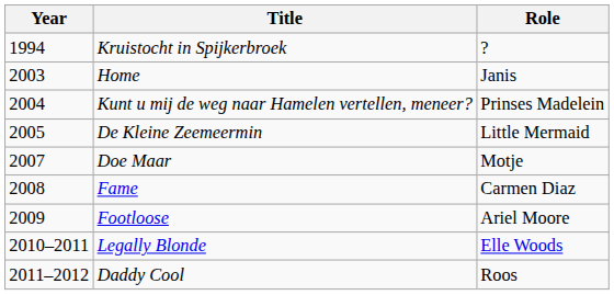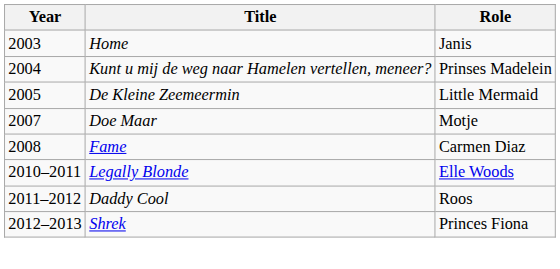 <table class="wikitable">
 <tr>
 <th>Year</th>
 <th>Title</th>
 <th>Role</th>
-</tr>
-<tr>
-<td>1994</td>
-<td><em>Kruistocht in Spijkerbroek</em></td>
-<td>?</td>
 </tr>
 <tr>
 <td>2003</td>
 <td><em>Home</em></td>
 <td>Janis</td>
 </tr>
 <tr>
 <td>2004</td>
 <td><em>Kunt u mij de weg naar Hamelen vertellen, meneer?</em></td>
 <td>Prinses Madelein</td>
 </tr>
 <tr>
 <td>2005</td>
 <td><em>De Kleine Zeemeermin</em></td>
 <td>Little Mermaid</td>
 </tr>
 <tr>
 <td>2007</td>
 <td><em>Doe Maar</em></td>
 <td>Motje</td>
 </tr>
 <tr>
 <td>2008</td>
 <td><em><a href='#'>Fame</a></em></td>
 <td>Carmen Diaz</td>
 </tr>
 <tr>
-<td>2009</td>
-<td><em><a href='#'>Footloose</a></em></td>
-<td>Ariel Moore</td>
-</tr>
-<tr>
 <td>2010–2011</td>
 <td><em><a href='#'>Legally Blonde</a></em></td>
 <td><a href='#'>Elle Woods</a></td>
 </tr>
 <tr>
 <td>2011–2012</td>
 <td><em>Daddy Cool</em></td>
 <td>Roos</td>
 </tr>
+<tr>
+<td>2012–2013</td>
+<td><em><a href='#'>Shrek</a></em></td>
+<td>Princes Fiona</td>
+</tr>
 </table>
